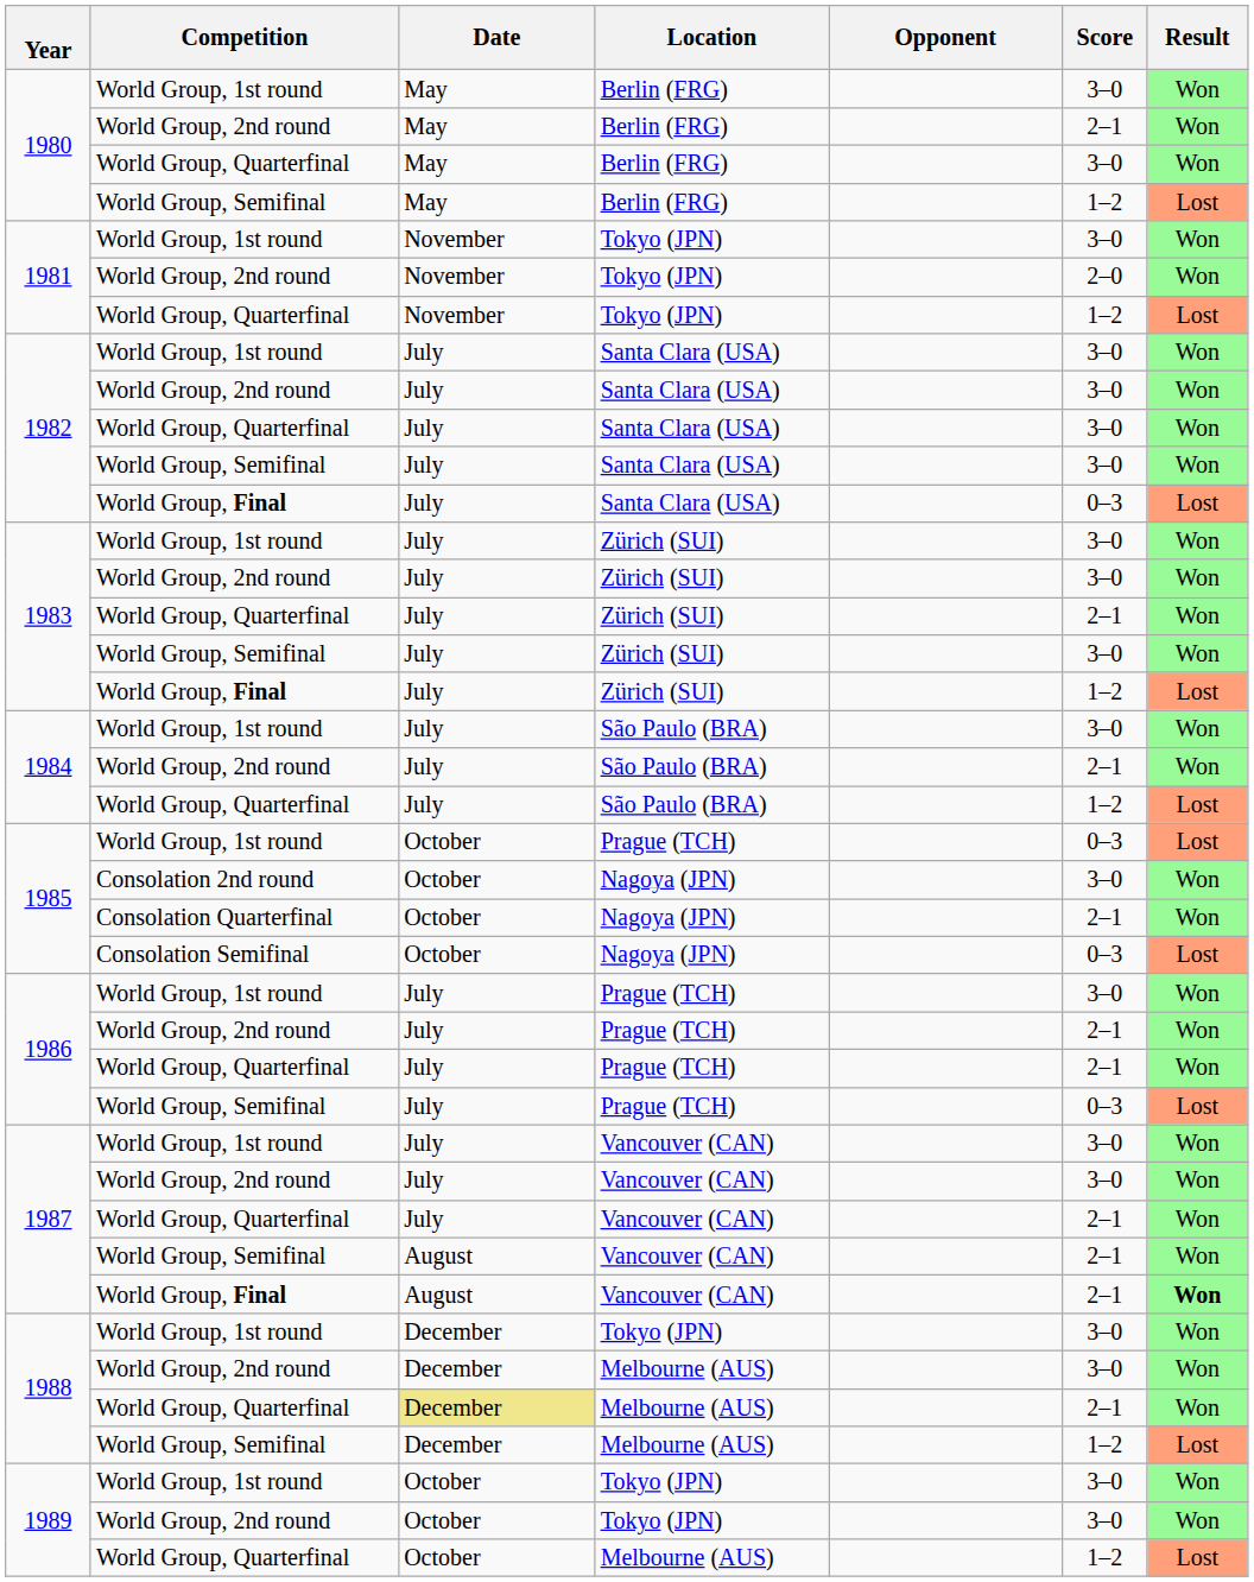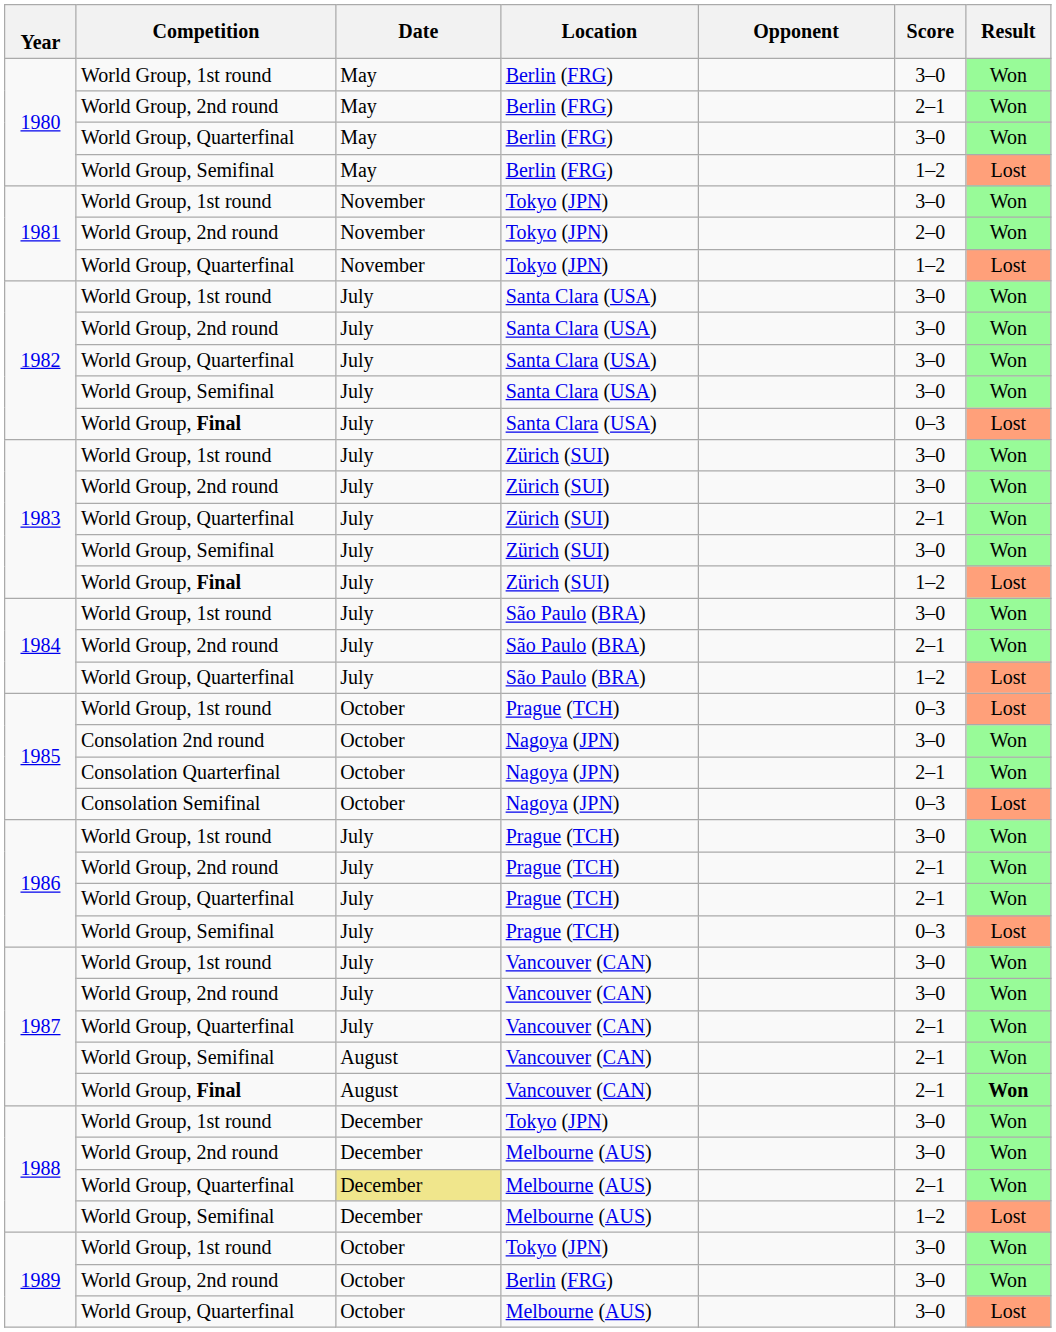 <table class="wikitable collapsible collapsed nowrap">
 <tr>
 <th style="width:50px"><br> Year</th>
 <th style="width:200px">Competition</th>
 <th style="width:125px">Date</th>
 <th style="width:150px">Location</th>
 <th style="width:150px">Opponent</th>
 <th style="width:50px">Score</th>
 <th style="width:60px">Result</th>
 </tr>
 <tr>
 <td align="center" rowspan="4"><a href='#'>1980</a></td>
 <td>World Group, 1st round</td>
 <td>May</td>
 <td><a href='#'>Berlin</a> (<a href='#'>FRG</a>)</td>
 <td></td>
 <td align="center">3–0</td>
 <td align="center" bgcolor="#98FB98">Won</td>
 </tr>
 <tr>
 <td>World Group, 2nd round</td>
 <td>May</td>
 <td><a href='#'>Berlin</a> (<a href='#'>FRG</a>)</td>
 <td></td>
 <td align="center">2–1</td>
 <td align="center" bgcolor="#98FB98">Won</td>
 </tr>
 <tr>
 <td>World Group, Quarterfinal</td>
 <td>May</td>
 <td><a href='#'>Berlin</a> (<a href='#'>FRG</a>)</td>
 <td></td>
 <td align="center">3–0</td>
 <td align="center" bgcolor="#98FB98">Won</td>
 </tr>
 <tr>
 <td>World Group, Semifinal</td>
 <td>May</td>
 <td><a href='#'>Berlin</a> (<a href='#'>FRG</a>)</td>
 <td></td>
 <td align="center">1–2</td>
 <td align="center" bgcolor="#FFA07A">Lost</td>
 </tr>
 <tr>
 <td align="center" rowspan="3"><a href='#'>1981</a></td>
 <td>World Group, 1st round</td>
 <td>November</td>
 <td><a href='#'>Tokyo</a> (<a href='#'>JPN</a>)</td>
 <td></td>
 <td align="center">3–0</td>
 <td align="center" bgcolor="#98FB98">Won</td>
 </tr>
 <tr>
 <td>World Group, 2nd round</td>
 <td>November</td>
 <td><a href='#'>Tokyo</a> (<a href='#'>JPN</a>)</td>
 <td></td>
 <td align="center">2–0</td>
 <td align="center" bgcolor="#98FB98">Won</td>
 </tr>
 <tr>
 <td>World Group, Quarterfinal</td>
 <td>November</td>
 <td><a href='#'>Tokyo</a> (<a href='#'>JPN</a>)</td>
 <td></td>
 <td align="center">1–2</td>
 <td align="center" bgcolor="#FFA07A">Lost</td>
 </tr>
 <tr>
 <td align="center" rowspan="5"><a href='#'>1982</a></td>
 <td>World Group, 1st round</td>
 <td>July</td>
 <td><a href='#'>Santa Clara</a> (<a href='#'>USA</a>)</td>
 <td></td>
 <td align="center">3–0</td>
 <td align="center" bgcolor="#98FB98">Won</td>
 </tr>
 <tr>
 <td>World Group, 2nd round</td>
 <td>July</td>
 <td><a href='#'>Santa Clara</a> (<a href='#'>USA</a>)</td>
 <td></td>
 <td align="center">3–0</td>
 <td align="center" bgcolor="#98FB98">Won</td>
 </tr>
 <tr>
 <td>World Group, Quarterfinal</td>
 <td>July</td>
 <td><a href='#'>Santa Clara</a> (<a href='#'>USA</a>)</td>
 <td></td>
 <td align="center">3–0</td>
 <td align="center" bgcolor="#98FB98">Won</td>
 </tr>
 <tr>
 <td>World Group, Semifinal</td>
 <td>July</td>
 <td><a href='#'>Santa Clara</a> (<a href='#'>USA</a>)</td>
 <td></td>
 <td align="center">3–0</td>
 <td align="center" bgcolor="#98FB98">Won</td>
 </tr>
 <tr>
 <td>World Group, <strong>Final</strong></td>
 <td>July</td>
 <td><a href='#'>Santa Clara</a> (<a href='#'>USA</a>)</td>
 <td></td>
 <td align="center">0–3</td>
 <td align="center" bgcolor="#FFA07A">Lost</td>
 </tr>
 <tr>
 <td align="center" rowspan="5"><a href='#'>1983</a></td>
 <td>World Group, 1st round</td>
 <td>July</td>
 <td><a href='#'>Zürich</a> (<a href='#'>SUI</a>)</td>
 <td></td>
 <td align="center">3–0</td>
 <td align="center" bgcolor="#98FB98">Won</td>
 </tr>
 <tr>
 <td>World Group, 2nd round</td>
 <td>July</td>
 <td><a href='#'>Zürich</a> (<a href='#'>SUI</a>)</td>
 <td></td>
 <td align="center">3–0</td>
 <td align="center" bgcolor="#98FB98">Won</td>
 </tr>
 <tr>
 <td>World Group, Quarterfinal</td>
 <td>July</td>
 <td><a href='#'>Zürich</a> (<a href='#'>SUI</a>)</td>
 <td></td>
 <td align="center">2–1</td>
 <td align="center" bgcolor="#98FB98">Won</td>
 </tr>
 <tr>
 <td>World Group, Semifinal</td>
 <td>July</td>
 <td><a href='#'>Zürich</a> (<a href='#'>SUI</a>)</td>
 <td></td>
 <td align="center">3–0</td>
 <td align="center" bgcolor="#98FB98">Won</td>
 </tr>
 <tr>
 <td>World Group, <strong>Final</strong></td>
 <td>July</td>
 <td><a href='#'>Zürich</a> (<a href='#'>SUI</a>)</td>
 <td></td>
 <td align="center">1–2</td>
 <td align="center" bgcolor="#FFA07A">Lost</td>
 </tr>
 <tr>
 <td align="center" rowspan="3"><a href='#'>1984</a></td>
 <td>World Group, 1st round</td>
 <td>July</td>
 <td><a href='#'>São Paulo</a> (<a href='#'>BRA</a>)</td>
 <td></td>
 <td align="center">3–0</td>
 <td align="center" bgcolor="#98FB98">Won</td>
 </tr>
 <tr>
 <td>World Group, 2nd round</td>
 <td>July</td>
 <td><a href='#'>São Paulo</a> (<a href='#'>BRA</a>)</td>
 <td></td>
 <td align="center">2–1</td>
 <td align="center" bgcolor="#98FB98">Won</td>
 </tr>
 <tr>
 <td>World Group, Quarterfinal</td>
 <td>July</td>
 <td><a href='#'>São Paulo</a> (<a href='#'>BRA</a>)</td>
 <td></td>
 <td align="center">1–2</td>
 <td align="center" bgcolor="#FFA07A">Lost</td>
 </tr>
 <tr>
 <td align="center" rowspan="4"><a href='#'>1985</a></td>
 <td>World Group, 1st round</td>
 <td>October</td>
 <td><a href='#'>Prague</a> (<a href='#'>TCH</a>)</td>
 <td></td>
 <td align="center">0–3</td>
 <td align="center" bgcolor="#FFA07A">Lost</td>
 </tr>
 <tr>
 <td>Consolation 2nd round</td>
 <td>October</td>
 <td><a href='#'>Nagoya</a> (<a href='#'>JPN</a>)</td>
 <td></td>
 <td align="center">3–0</td>
 <td align="center" bgcolor="#98FB98">Won</td>
 </tr>
 <tr>
 <td>Consolation Quarterfinal</td>
 <td>October</td>
 <td><a href='#'>Nagoya</a> (<a href='#'>JPN</a>)</td>
 <td></td>
 <td align="center">2–1</td>
 <td align="center" bgcolor="#98FB98">Won</td>
 </tr>
 <tr>
 <td>Consolation Semifinal</td>
 <td>October</td>
 <td><a href='#'>Nagoya</a> (<a href='#'>JPN</a>)</td>
 <td></td>
 <td align="center">0–3</td>
 <td align="center" bgcolor="#FFA07A">Lost</td>
 </tr>
 <tr>
 <td align="center" rowspan="4"><a href='#'>1986</a></td>
 <td>World Group, 1st round</td>
 <td>July</td>
 <td><a href='#'>Prague</a> (<a href='#'>TCH</a>)</td>
 <td></td>
 <td align="center">3–0</td>
 <td align="center" bgcolor="#98FB98">Won</td>
 </tr>
 <tr>
 <td>World Group, 2nd round</td>
 <td>July</td>
 <td><a href='#'>Prague</a> (<a href='#'>TCH</a>)</td>
 <td></td>
 <td align="center">2–1</td>
 <td align="center" bgcolor="#98FB98">Won</td>
 </tr>
 <tr>
 <td>World Group, Quarterfinal</td>
 <td>July</td>
 <td><a href='#'>Prague</a> (<a href='#'>TCH</a>)</td>
 <td></td>
 <td align="center">2–1</td>
 <td align="center" bgcolor="#98FB98">Won</td>
 </tr>
 <tr>
 <td>World Group, Semifinal</td>
 <td>July</td>
 <td><a href='#'>Prague</a> (<a href='#'>TCH</a>)</td>
 <td></td>
 <td align="center">0–3</td>
 <td align="center" bgcolor="#FFA07A">Lost</td>
 </tr>
 <tr>
 <td align="center" rowspan="5"><a href='#'>1987</a></td>
 <td>World Group, 1st round</td>
 <td>July</td>
 <td><a href='#'>Vancouver</a> (<a href='#'>CAN</a>)</td>
 <td></td>
 <td align="center">3–0</td>
 <td align="center" bgcolor="#98FB98">Won</td>
 </tr>
 <tr>
 <td>World Group, 2nd round</td>
 <td>July</td>
 <td><a href='#'>Vancouver</a> (<a href='#'>CAN</a>)</td>
 <td></td>
 <td align="center">3–0</td>
 <td align="center" bgcolor="#98FB98">Won</td>
 </tr>
 <tr>
 <td>World Group, Quarterfinal</td>
 <td>July</td>
 <td><a href='#'>Vancouver</a> (<a href='#'>CAN</a>)</td>
 <td></td>
 <td align="center">2–1</td>
 <td align="center" bgcolor="#98FB98">Won</td>
 </tr>
 <tr>
 <td>World Group, Semifinal</td>
 <td>August</td>
 <td><a href='#'>Vancouver</a> (<a href='#'>CAN</a>)</td>
 <td></td>
 <td align="center">2–1</td>
 <td align="center" bgcolor="#98FB98">Won</td>
 </tr>
 <tr>
 <td>World Group, <strong>Final</strong></td>
 <td>August</td>
 <td><a href='#'>Vancouver</a> (<a href='#'>CAN</a>)</td>
 <td></td>
 <td align="center">2–1</td>
 <td align="center" bgcolor="#98FB98"><strong>Won</strong></td>
 </tr>
 <tr>
 <td align="center" rowspan="4"><a href='#'>1988</a></td>
 <td>World Group, 1st round</td>
 <td>December</td>
 <td><a href='#'>Tokyo</a> (<a href='#'>JPN</a>)</td>
 <td></td>
 <td align="center">3–0</td>
 <td align="center" bgcolor="#98FB98">Won</td>
 </tr>
 <tr>
 <td>World Group, 2nd round</td>
 <td>December</td>
 <td><a href='#'>Melbourne</a> (<a href='#'>AUS</a>)</td>
 <td></td>
 <td align="center">3–0</td>
 <td align="center" bgcolor="#98FB98">Won</td>
 </tr>
 <tr>
 <td>World Group, Quarterfinal</td>
 <td style="background: khaki;">December</td>
 <td><a href='#'>Melbourne</a> (<a href='#'>AUS</a>)</td>
 <td></td>
 <td align="center">2–1</td>
 <td align="center" bgcolor="#98FB98">Won</td>
 </tr>
 <tr>
 <td>World Group, Semifinal</td>
 <td>December</td>
 <td><a href='#'>Melbourne</a> (<a href='#'>AUS</a>)</td>
 <td></td>
 <td align="center">1–2</td>
 <td align="center" bgcolor="#FFA07A">Lost</td>
 </tr>
 <tr>
 <td align="center" rowspan="3"><a href='#'>1989</a></td>
 <td>World Group, 1st round</td>
 <td>October</td>
 <td><a href='#'>Tokyo</a> (<a href='#'>JPN</a>)</td>
 <td></td>
 <td align="center">3–0</td>
 <td align="center" bgcolor="#98FB98">Won</td>
 </tr>
 <tr>
 <td>World Group, 2nd round</td>
 <td>October</td>
-<td><a href='#'>Tokyo</a> (<a href='#'>JPN</a>)</td>
+<td><a href='#'>Berlin</a> (<a href='#'>FRG</a>)</td>
 <td></td>
 <td align="center">3–0</td>
 <td align="center" bgcolor="#98FB98">Won</td>
 </tr>
 <tr>
 <td>World Group, Quarterfinal</td>
 <td>October</td>
 <td><a href='#'>Melbourne</a> (<a href='#'>AUS</a>)</td>
 <td></td>
-<td align="center">1–2</td>
+<td align="center">3–0</td>
 <td align="center" bgcolor="#FFA07A">Lost</td>
 </tr>
 </table>
